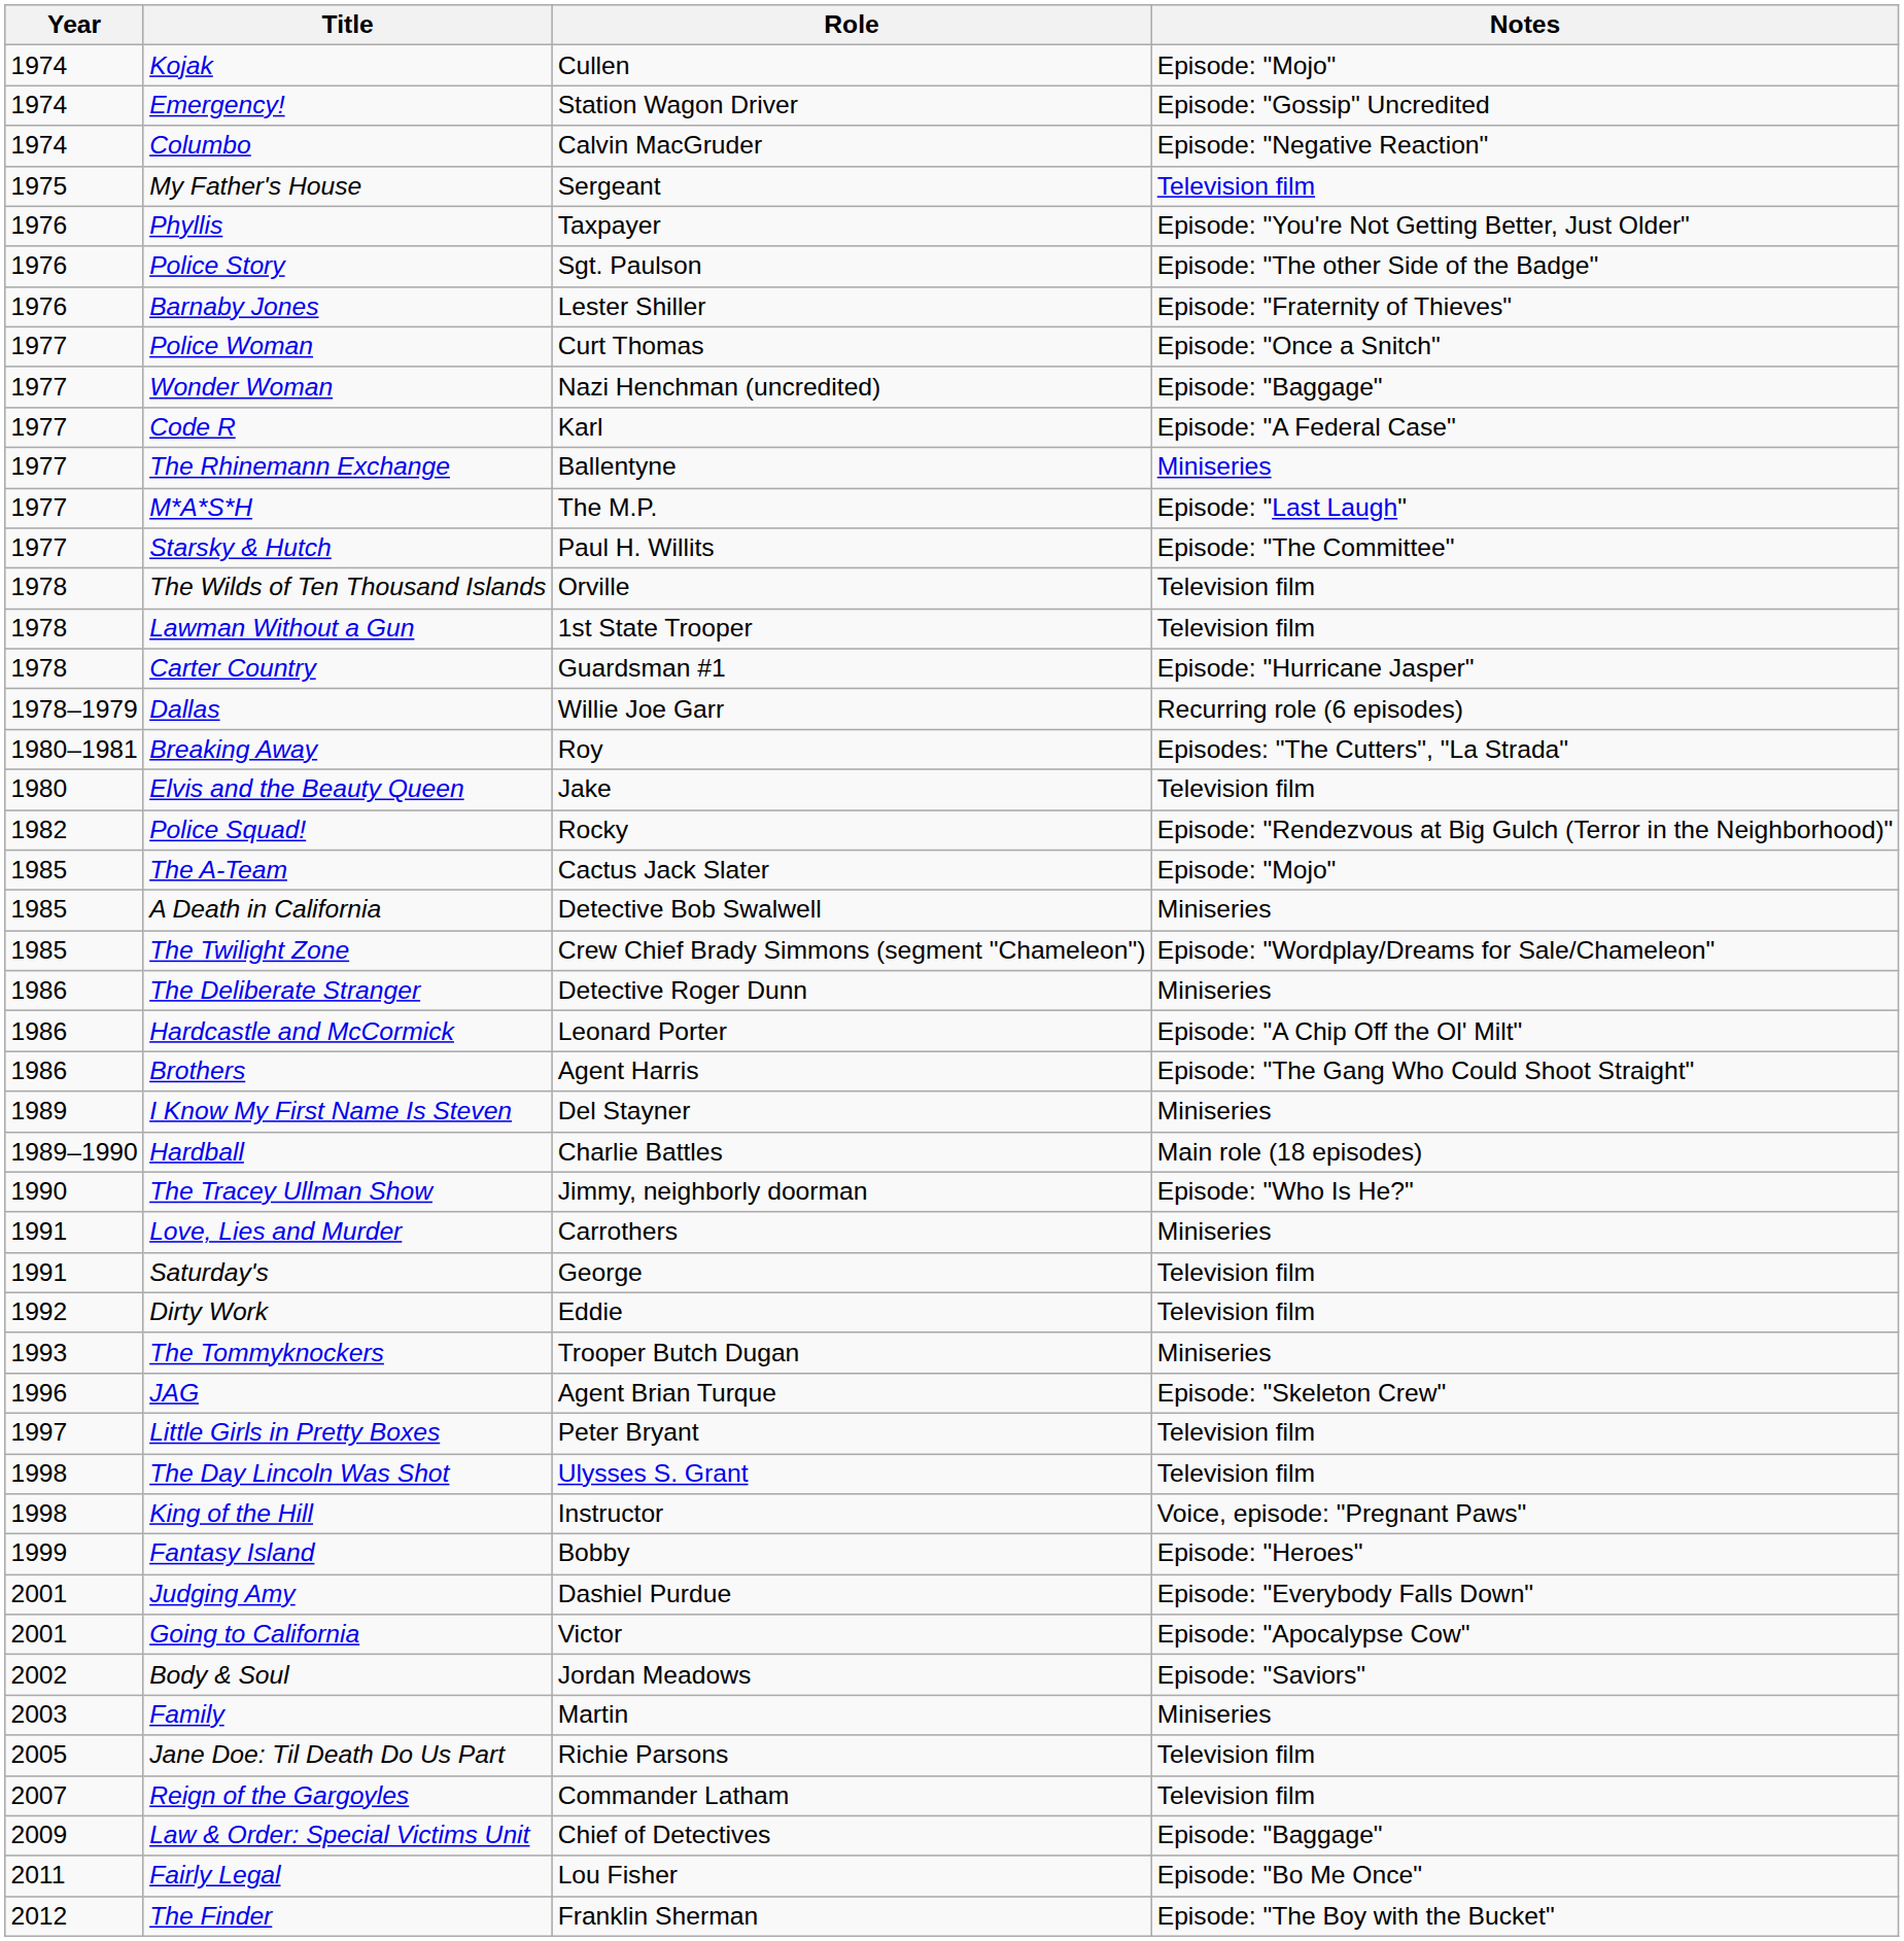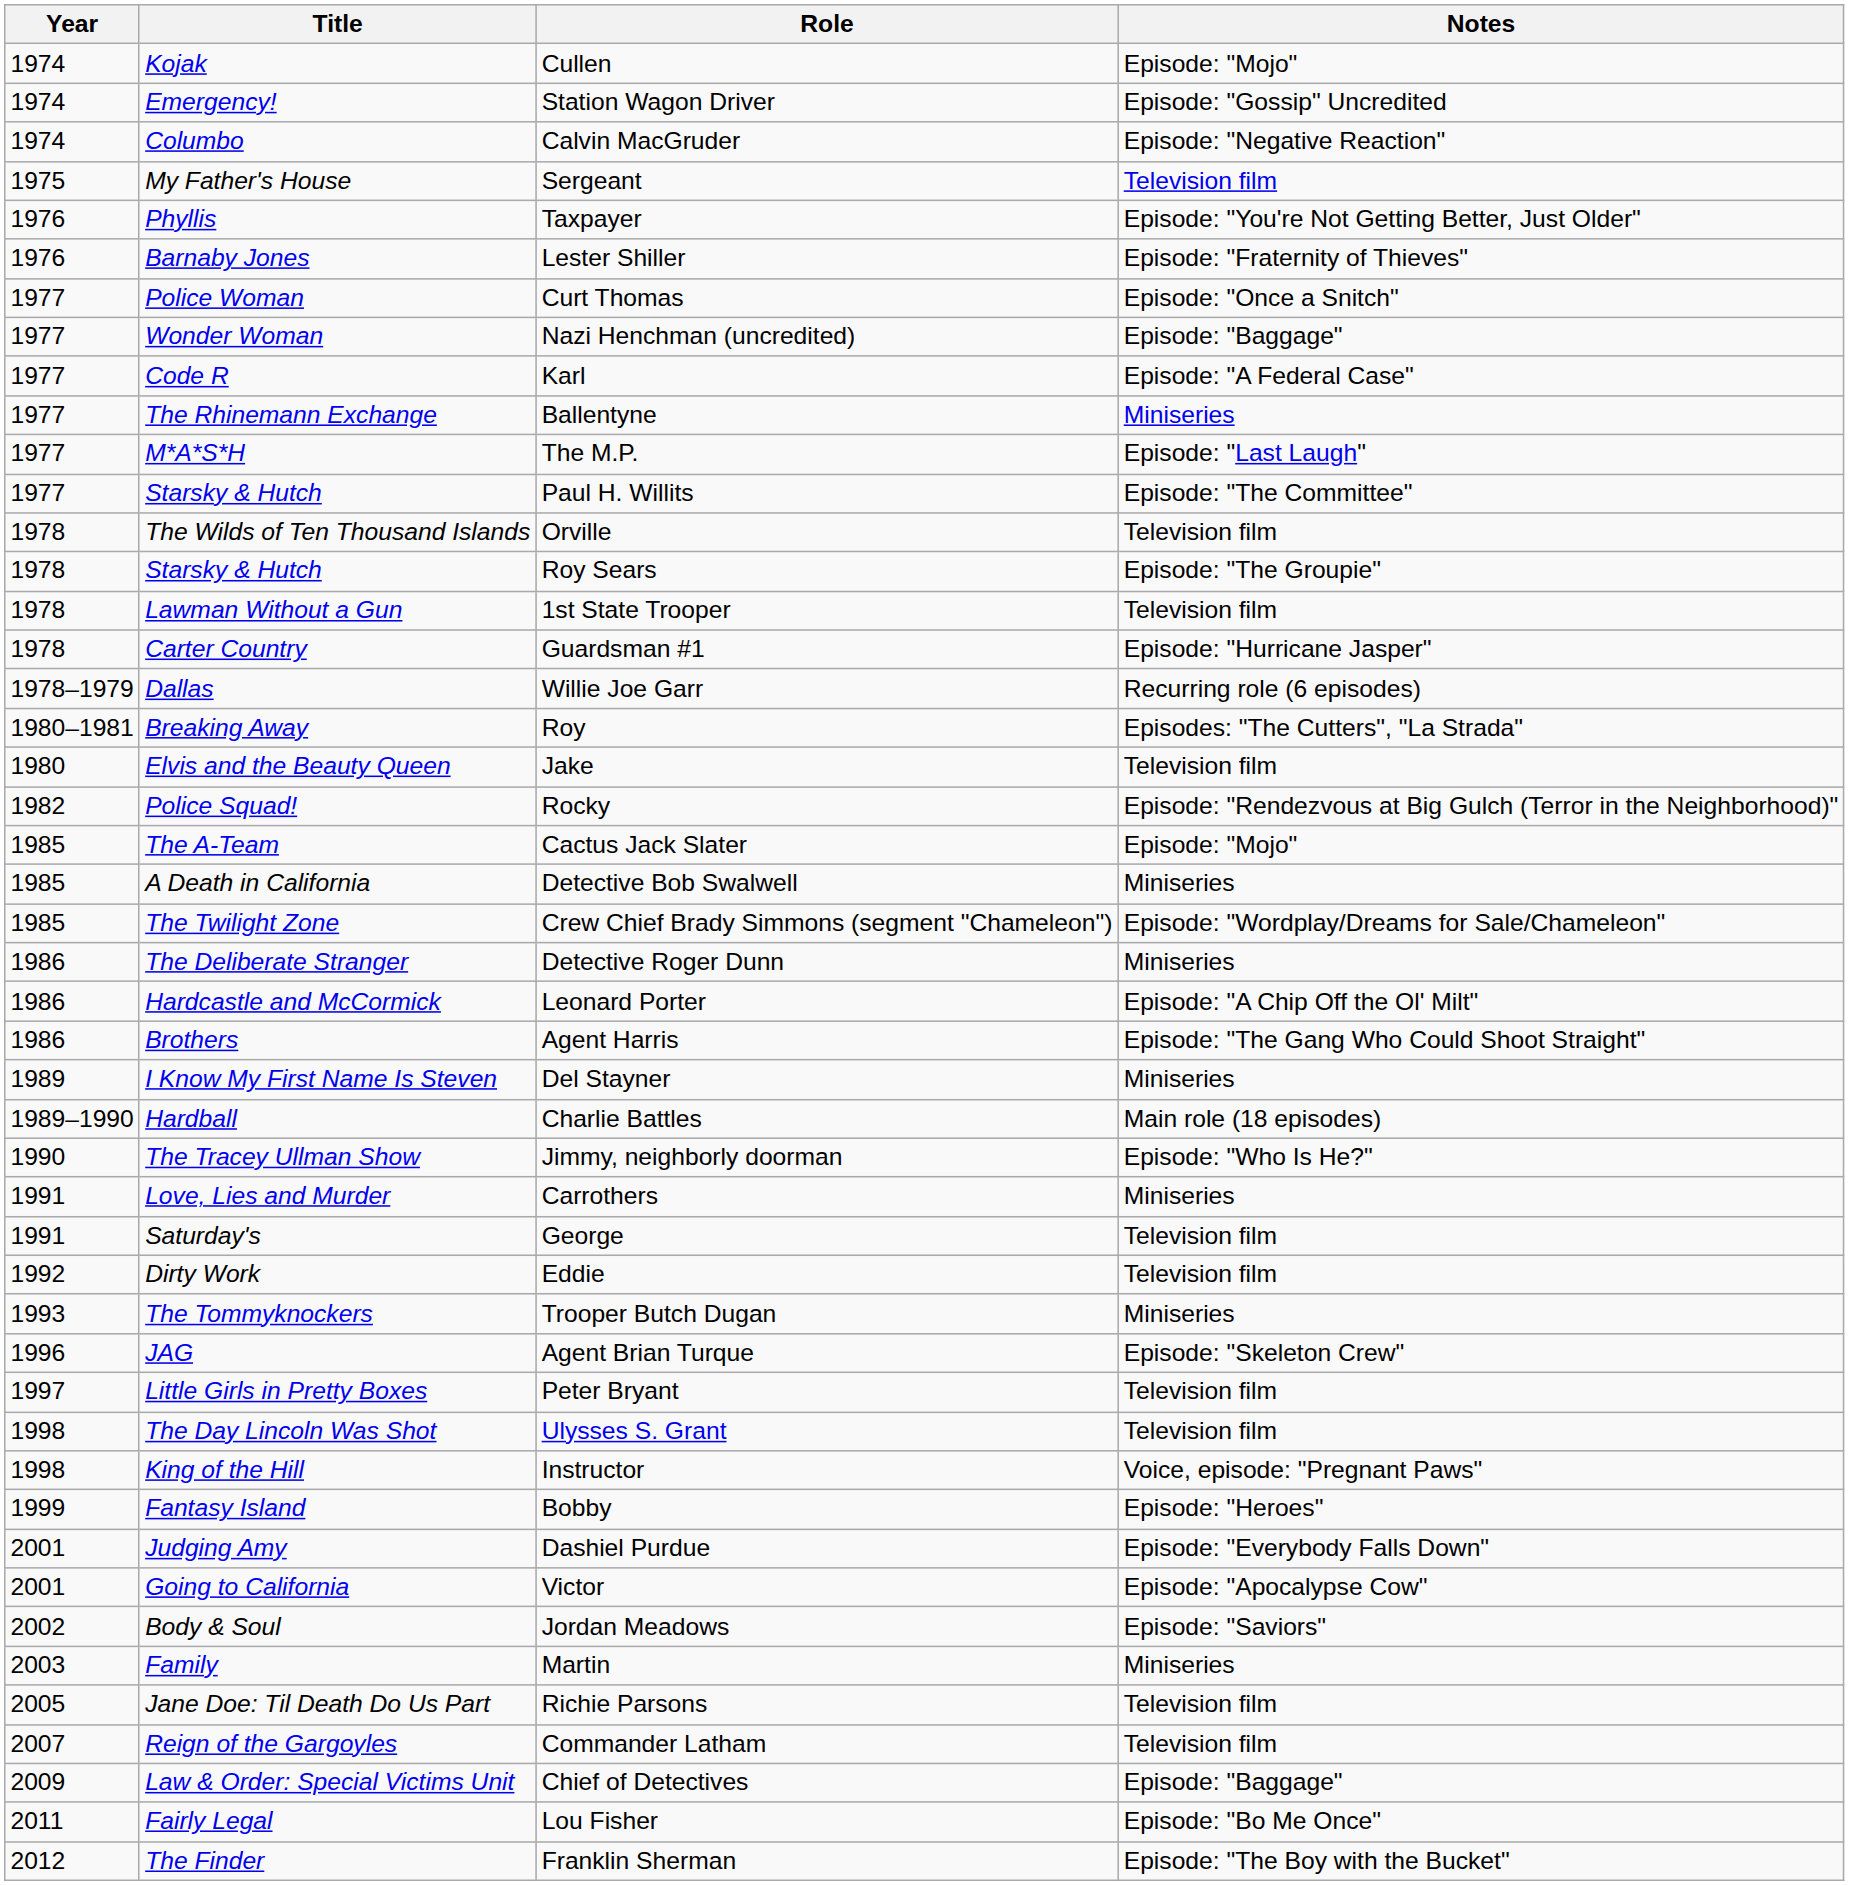 <table class="wikitable sortable">
 <tr>
 <th>Year</th>
 <th>Title</th>
 <th>Role</th>
 <th class="unsortable">Notes</th>
 </tr>
 <tr>
 <td>1974</td>
 <td><em><a href='#'>Kojak</a></em></td>
 <td>Cullen</td>
 <td>Episode: "Mojo"</td>
 </tr>
 <tr>
 <td>1974</td>
 <td><em><a href='#'>Emergency!</a></em></td>
 <td>Station Wagon Driver</td>
 <td>Episode: "Gossip" Uncredited</td>
 </tr>
 <tr>
 <td>1974</td>
 <td><em><a href='#'>Columbo</a></em></td>
 <td>Calvin MacGruder</td>
 <td>Episode: "Negative Reaction"</td>
 </tr>
 <tr>
 <td>1975</td>
 <td><em>My Father's House</em></td>
 <td>Sergeant</td>
 <td><a href='#'>Television film</a></td>
 </tr>
 <tr>
 <td>1976</td>
 <td><em><a href='#'>Phyllis</a></em></td>
 <td>Taxpayer</td>
 <td>Episode: "You're Not Getting Better, Just Older"</td>
-</tr>
-<tr>
-<td>1976</td>
-<td><em><a href='#'>Police Story</a></em></td>
-<td>Sgt. Paulson</td>
-<td>Episode: "The other Side of the Badge"</td>
 </tr>
 <tr>
 <td>1976</td>
 <td><em><a href='#'>Barnaby Jones</a></em></td>
 <td>Lester Shiller</td>
 <td>Episode: "Fraternity of Thieves"</td>
 </tr>
 <tr>
 <td>1977</td>
 <td><em><a href='#'>Police Woman</a></em></td>
 <td>Curt Thomas</td>
 <td>Episode: "Once a Snitch"</td>
 </tr>
 <tr>
 <td>1977</td>
 <td><em><a href='#'>Wonder Woman</a></em></td>
 <td>Nazi Henchman (uncredited)</td>
 <td>Episode: "Baggage"</td>
 </tr>
 <tr>
 <td>1977</td>
 <td><em><a href='#'>Code R</a></em></td>
 <td>Karl</td>
 <td>Episode: "A Federal Case"</td>
 </tr>
 <tr>
 <td>1977</td>
 <td><em><a href='#'>The Rhinemann Exchange</a></em></td>
 <td>Ballentyne</td>
 <td><a href='#'>Miniseries</a></td>
 </tr>
 <tr>
 <td>1977</td>
 <td><em><a href='#'>M*A*S*H</a></em></td>
 <td>The M.P.</td>
 <td>Episode: "<a href='#'>Last Laugh</a>"</td>
 </tr>
 <tr>
 <td>1977</td>
 <td><em><a href='#'>Starsky & Hutch</a></em></td>
 <td>Paul H. Willits</td>
 <td>Episode: "The Committee"</td>
 </tr>
 <tr>
 <td>1978</td>
 <td><em>The Wilds of Ten Thousand Islands</em></td>
 <td>Orville</td>
 <td>Television film</td>
+</tr>
+<tr>
+<td>1978</td>
+<td><em><a href='#'>Starsky & Hutch</a></em></td>
+<td>Roy Sears</td>
+<td>Episode: "The Groupie"</td>
 </tr>
 <tr>
 <td>1978</td>
 <td><em><a href='#'>Lawman Without a Gun</a></em></td>
 <td>1st State Trooper</td>
 <td>Television film</td>
 </tr>
 <tr>
 <td>1978</td>
 <td><em><a href='#'>Carter Country</a></em></td>
 <td>Guardsman #1</td>
 <td>Episode: "Hurricane Jasper"</td>
 </tr>
 <tr>
 <td>1978–1979</td>
 <td><em><a href='#'>Dallas</a></em></td>
 <td>Willie Joe Garr</td>
 <td>Recurring role (6 episodes)</td>
 </tr>
 <tr>
 <td>1980–1981</td>
 <td><em><a href='#'>Breaking Away</a></em></td>
 <td>Roy</td>
 <td>Episodes: "The Cutters", "La Strada"</td>
 </tr>
 <tr>
 <td>1980</td>
 <td><em><a href='#'>Elvis and the Beauty Queen</a></em></td>
 <td>Jake</td>
 <td>Television film</td>
 </tr>
 <tr>
 <td>1982</td>
 <td><em><a href='#'>Police Squad!</a></em></td>
 <td>Rocky</td>
 <td>Episode: "Rendezvous at Big Gulch (Terror in the Neighborhood)"</td>
 </tr>
 <tr>
 <td>1985</td>
 <td><em><a href='#'>The A-Team</a></em></td>
 <td>Cactus Jack Slater</td>
 <td>Episode: "Mojo"</td>
 </tr>
 <tr>
 <td>1985</td>
 <td><em>A Death in California</em></td>
 <td>Detective Bob Swalwell</td>
 <td>Miniseries</td>
 </tr>
 <tr>
 <td>1985</td>
 <td><em><a href='#'>The Twilight Zone</a></em></td>
 <td>Crew Chief Brady Simmons (segment "Chameleon")</td>
 <td>Episode: "Wordplay/Dreams for Sale/Chameleon"</td>
 </tr>
 <tr>
 <td>1986</td>
 <td><em><a href='#'>The Deliberate Stranger</a></em></td>
 <td>Detective Roger Dunn</td>
 <td>Miniseries</td>
 </tr>
 <tr>
 <td>1986</td>
 <td><em><a href='#'>Hardcastle and McCormick</a></em></td>
 <td>Leonard Porter</td>
 <td>Episode: "A Chip Off the Ol' Milt"</td>
 </tr>
 <tr>
 <td>1986</td>
 <td><em><a href='#'>Brothers</a></em></td>
 <td>Agent Harris</td>
 <td>Episode: "The Gang Who Could Shoot Straight"</td>
 </tr>
 <tr>
 <td>1989</td>
 <td><em><a href='#'>I Know My First Name Is Steven</a></em></td>
 <td>Del Stayner</td>
 <td>Miniseries</td>
 </tr>
 <tr>
 <td>1989–1990</td>
 <td><em><a href='#'>Hardball</a></em></td>
 <td>Charlie Battles</td>
 <td>Main role (18 episodes)</td>
 </tr>
 <tr>
 <td>1990</td>
 <td><em><a href='#'>The Tracey Ullman Show</a></em></td>
 <td>Jimmy, neighborly doorman</td>
 <td>Episode: "Who Is He?"</td>
 </tr>
 <tr>
 <td>1991</td>
 <td><em><a href='#'>Love, Lies and Murder</a></em></td>
 <td>Carrothers</td>
 <td>Miniseries</td>
 </tr>
 <tr>
 <td>1991</td>
 <td><em>Saturday's</em></td>
 <td>George</td>
 <td>Television film</td>
 </tr>
 <tr>
 <td>1992</td>
 <td><em>Dirty Work</em></td>
 <td>Eddie</td>
 <td>Television film</td>
 </tr>
 <tr>
 <td>1993</td>
 <td><em><a href='#'>The Tommyknockers</a></em></td>
 <td>Trooper Butch Dugan</td>
 <td>Miniseries</td>
 </tr>
 <tr>
 <td>1996</td>
 <td><em><a href='#'>JAG</a></em></td>
 <td>Agent Brian Turque</td>
 <td>Episode: "Skeleton Crew"</td>
 </tr>
 <tr>
 <td>1997</td>
 <td><em><a href='#'>Little Girls in Pretty Boxes</a></em></td>
 <td>Peter Bryant</td>
 <td>Television film</td>
 </tr>
 <tr>
 <td>1998</td>
 <td><em><a href='#'>The Day Lincoln Was Shot</a></em></td>
 <td><a href='#'>Ulysses S. Grant</a></td>
 <td>Television film</td>
 </tr>
 <tr>
 <td>1998</td>
 <td><em><a href='#'>King of the Hill</a></em></td>
 <td>Instructor</td>
 <td>Voice, episode: "Pregnant Paws"</td>
 </tr>
 <tr>
 <td>1999</td>
 <td><em><a href='#'>Fantasy Island</a></em></td>
 <td>Bobby</td>
 <td>Episode: "Heroes"</td>
 </tr>
 <tr>
 <td>2001</td>
 <td><em><a href='#'>Judging Amy</a></em></td>
 <td>Dashiel Purdue</td>
 <td>Episode: "Everybody Falls Down"</td>
 </tr>
 <tr>
 <td>2001</td>
 <td><em><a href='#'>Going to California</a></em></td>
 <td>Victor</td>
 <td>Episode: "Apocalypse Cow"</td>
 </tr>
 <tr>
 <td>2002</td>
 <td><em>Body & Soul</em></td>
 <td>Jordan Meadows</td>
 <td>Episode: "Saviors"</td>
 </tr>
 <tr>
 <td>2003</td>
 <td><em><a href='#'>Family</a></em></td>
 <td>Martin</td>
 <td>Miniseries</td>
 </tr>
 <tr>
 <td>2005</td>
 <td><em>Jane Doe: Til Death Do Us Part</em></td>
 <td>Richie Parsons</td>
 <td>Television film</td>
 </tr>
 <tr>
 <td>2007</td>
 <td><em><a href='#'>Reign of the Gargoyles</a></em></td>
 <td>Commander Latham</td>
 <td>Television film</td>
 </tr>
 <tr>
 <td>2009</td>
 <td><em><a href='#'>Law & Order: Special Victims Unit</a></em></td>
 <td>Chief of Detectives</td>
 <td>Episode: "Baggage"</td>
 </tr>
 <tr>
 <td>2011</td>
 <td><em><a href='#'>Fairly Legal</a></em></td>
 <td>Lou Fisher</td>
 <td>Episode: "Bo Me Once"</td>
 </tr>
 <tr>
 <td>2012</td>
 <td><em><a href='#'>The Finder</a></em></td>
 <td>Franklin Sherman</td>
 <td>Episode: "The Boy with the Bucket"</td>
 </tr>
 <tr>
 </tr>
 </table>
